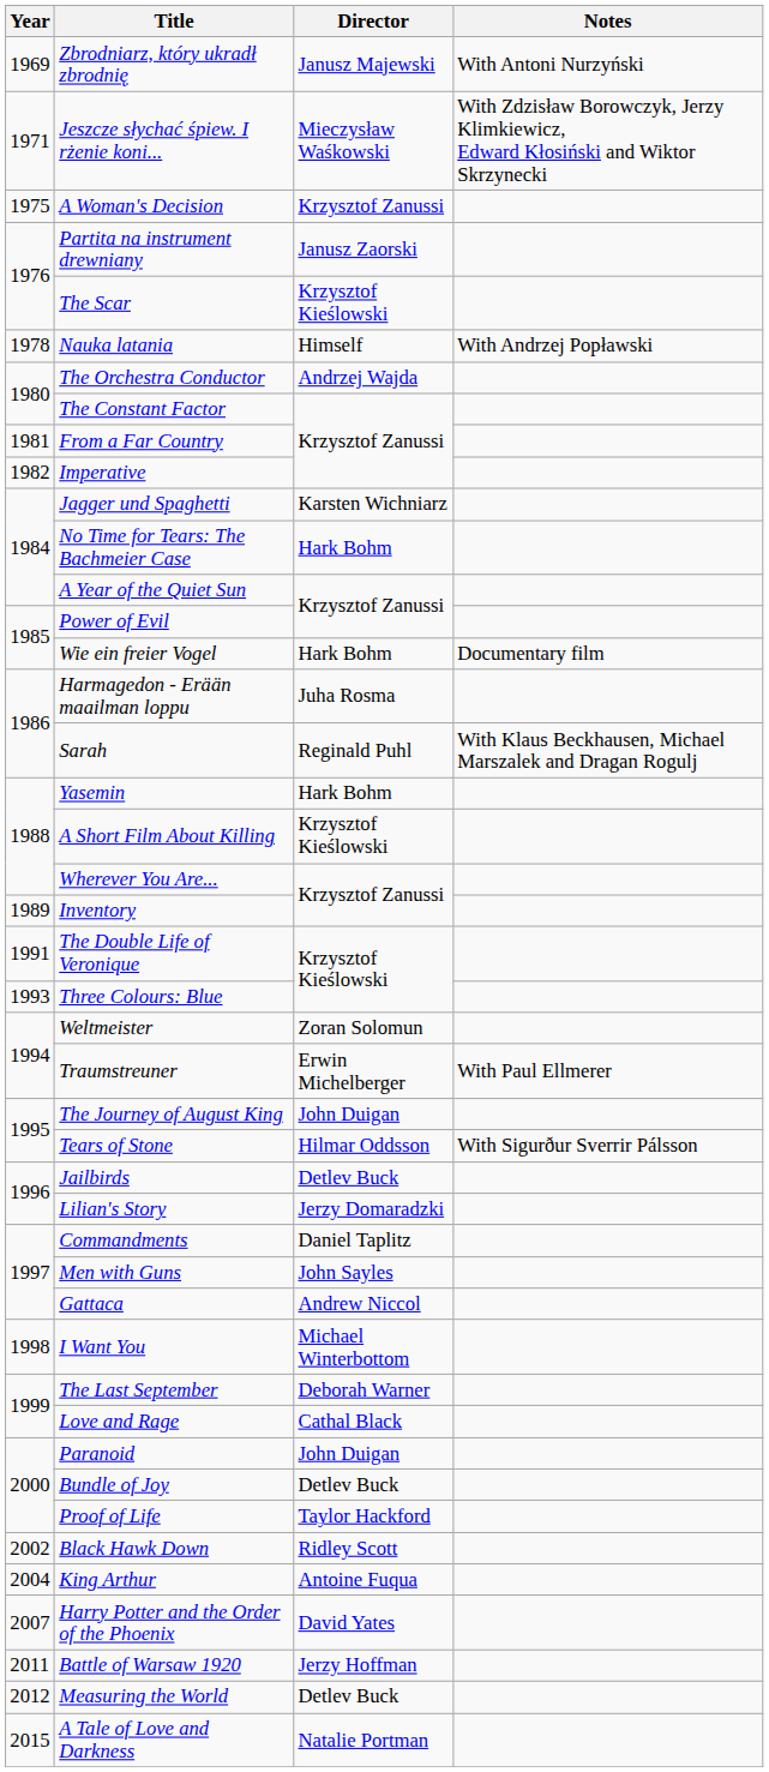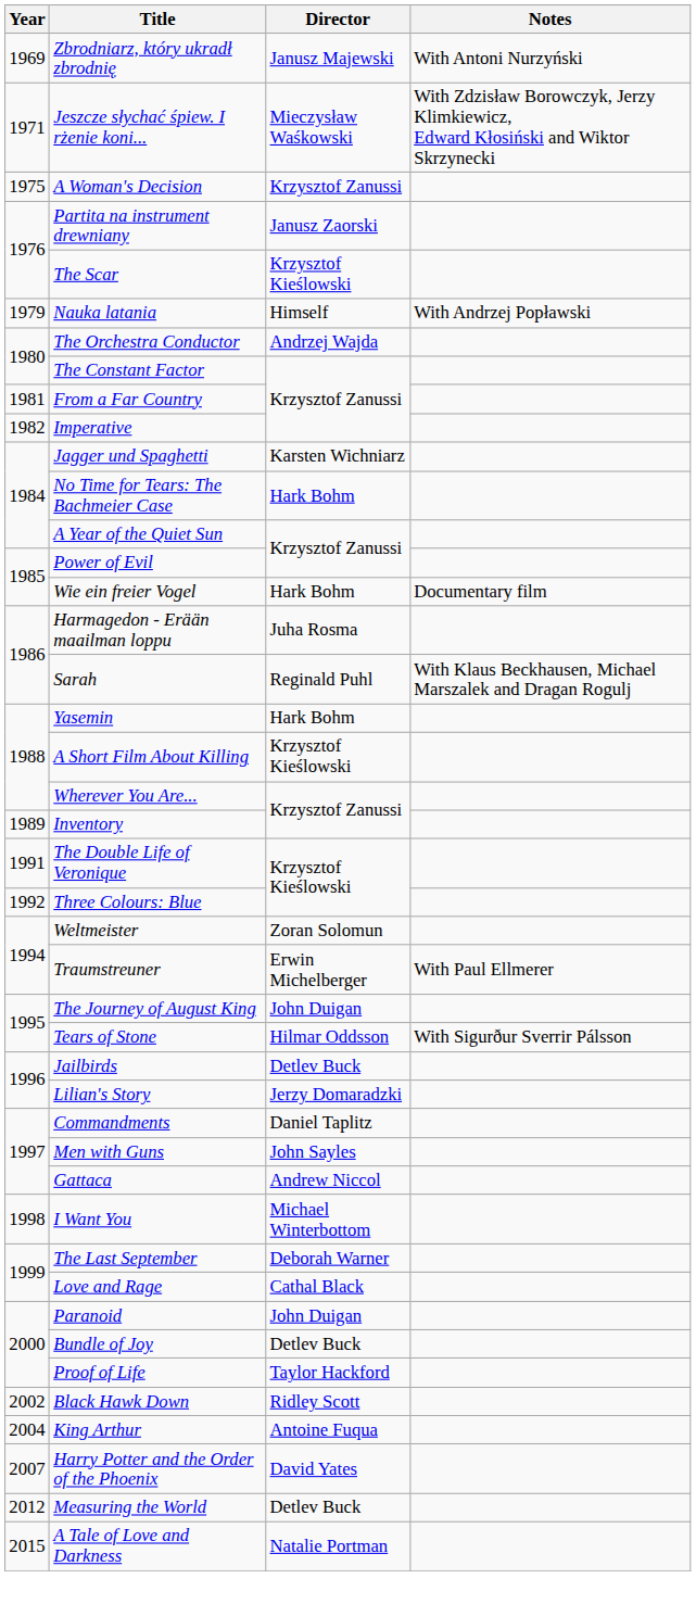 <table class="wikitable">
 <tr>
 <th>Year</th>
 <th>Title</th>
 <th>Director</th>
 <th>Notes</th>
 </tr>
 <tr>
 <td>1969</td>
 <td><em><a href='#'>Zbrodniarz, który ukradł zbrodnię</a></em></td>
 <td><a href='#'>Janusz Majewski</a></td>
 <td>With Antoni Nurzyński</td>
 </tr>
 <tr>
 <td>1971</td>
 <td><em><a href='#'>Jeszcze słychać śpiew. I rżenie koni...</a></em></td>
 <td><a href='#'>Mieczysław Waśkowski</a></td>
 <td>With Zdzisław Borowczyk, Jerzy Klimkiewicz,<br><a href='#'>Edward Kłosiński</a> and Wiktor Skrzynecki</td>
 </tr>
 <tr>
 <td>1975</td>
 <td><em><a href='#'>A Woman's Decision</a></em></td>
 <td><a href='#'>Krzysztof Zanussi</a></td>
 <td></td>
 </tr>
 <tr>
 <td rowspan=2>1976</td>
 <td><em><a href='#'>Partita na instrument drewniany</a></em></td>
 <td><a href='#'>Janusz Zaorski</a></td>
 <td></td>
 </tr>
 <tr>
 <td><em><a href='#'>The Scar</a></em></td>
 <td><a href='#'>Krzysztof Kieślowski</a></td>
 <td></td>
 </tr>
 <tr>
-<td>1978</td>
+<td>1979</td>
 <td><em><a href='#'>Nauka latania</a></em></td>
 <td>Himself</td>
 <td>With Andrzej Popławski</td>
 </tr>
 <tr>
 <td rowspan=2>1980</td>
 <td><em><a href='#'>The Orchestra Conductor</a></em></td>
 <td><a href='#'>Andrzej Wajda</a></td>
 <td></td>
 </tr>
 <tr>
 <td><em><a href='#'>The Constant Factor</a></em></td>
 <td rowspan=3>Krzysztof Zanussi</td>
 <td></td>
 </tr>
 <tr>
 <td>1981</td>
 <td><em><a href='#'>From a Far Country</a></em></td>
 <td></td>
 </tr>
 <tr>
 <td>1982</td>
 <td><em><a href='#'>Imperative</a></em></td>
 <td></td>
 </tr>
 <tr>
 <td rowspan=3>1984</td>
 <td><em><a href='#'>Jagger und Spaghetti</a></em></td>
 <td>Karsten Wichniarz</td>
 <td></td>
 </tr>
 <tr>
 <td><em><a href='#'>No Time for Tears: The Bachmeier Case</a></em></td>
 <td><a href='#'>Hark Bohm</a></td>
 <td></td>
 </tr>
 <tr>
 <td><em><a href='#'>A Year of the Quiet Sun</a></em></td>
 <td rowspan=2>Krzysztof Zanussi</td>
 <td></td>
 </tr>
 <tr>
 <td rowspan=2>1985</td>
 <td><em><a href='#'>Power of Evil</a></em></td>
 <td></td>
 </tr>
 <tr>
 <td><em>Wie ein freier Vogel</em></td>
 <td>Hark Bohm</td>
 <td>Documentary film</td>
 </tr>
 <tr>
 <td rowspan=2>1986</td>
 <td><em>Harmagedon - Erään maailman loppu</em></td>
 <td>Juha Rosma</td>
 <td></td>
 </tr>
 <tr>
 <td><em>Sarah</em></td>
 <td>Reginald Puhl</td>
 <td>With Klaus Beckhausen, Michael Marszalek and Dragan Rogulj</td>
 </tr>
 <tr>
 <td rowspan=3>1988</td>
 <td><em><a href='#'>Yasemin</a></em></td>
 <td>Hark Bohm</td>
 <td></td>
 </tr>
 <tr>
 <td><em><a href='#'>A Short Film About Killing</a></em></td>
 <td>Krzysztof Kieślowski</td>
 <td></td>
 </tr>
 <tr>
 <td><em><a href='#'>Wherever You Are...</a></em></td>
 <td rowspan=2>Krzysztof Zanussi</td>
 <td></td>
 </tr>
 <tr>
 <td>1989</td>
 <td><em><a href='#'>Inventory</a></em></td>
 <td></td>
 </tr>
 <tr>
 <td>1991</td>
 <td><em><a href='#'>The Double Life of Veronique</a></em></td>
 <td rowspan=2>Krzysztof Kieślowski</td>
 <td></td>
 </tr>
 <tr>
-<td>1993</td>
+<td>1992</td>
 <td><em><a href='#'>Three Colours: Blue</a></em></td>
 <td></td>
 </tr>
 <tr>
 <td rowspan=2>1994</td>
 <td><em>Weltmeister</em></td>
 <td>Zoran Solomun</td>
 <td></td>
 </tr>
 <tr>
 <td><em>Traumstreuner</em></td>
 <td>Erwin Michelberger</td>
 <td>With Paul Ellmerer</td>
 </tr>
 <tr>
 <td rowspan=2>1995</td>
 <td><em><a href='#'>The Journey of August King</a></em></td>
 <td><a href='#'>John Duigan</a></td>
 <td></td>
 </tr>
 <tr>
 <td><em><a href='#'>Tears of Stone</a></em></td>
 <td><a href='#'>Hilmar Oddsson</a></td>
 <td>With Sigurður Sverrir Pálsson</td>
 </tr>
 <tr>
 <td rowspan=2>1996</td>
 <td><em><a href='#'>Jailbirds</a></em></td>
 <td><a href='#'>Detlev Buck</a></td>
 <td></td>
 </tr>
 <tr>
 <td><em><a href='#'>Lilian's Story</a></em></td>
 <td><a href='#'>Jerzy Domaradzki</a></td>
 <td></td>
 </tr>
 <tr>
 <td rowspan=3>1997</td>
 <td><em><a href='#'>Commandments</a></em></td>
 <td>Daniel Taplitz</td>
 <td></td>
 </tr>
 <tr>
 <td><em><a href='#'>Men with Guns</a></em></td>
 <td><a href='#'>John Sayles</a></td>
 <td></td>
 </tr>
 <tr>
 <td><em><a href='#'>Gattaca</a></em></td>
 <td><a href='#'>Andrew Niccol</a></td>
 <td></td>
 </tr>
 <tr>
 <td>1998</td>
 <td><em><a href='#'>I Want You</a></em></td>
 <td><a href='#'>Michael Winterbottom</a></td>
 <td></td>
 </tr>
 <tr>
 <td rowspan=2>1999</td>
 <td><em><a href='#'>The Last September</a></em></td>
 <td><a href='#'>Deborah Warner</a></td>
 <td></td>
 </tr>
 <tr>
 <td><em><a href='#'>Love and Rage</a></em></td>
 <td><a href='#'>Cathal Black</a></td>
 <td></td>
 </tr>
 <tr>
 <td rowspan=3>2000</td>
 <td><em><a href='#'>Paranoid</a></em></td>
 <td><a href='#'>John Duigan</a></td>
 <td></td>
 </tr>
 <tr>
 <td><em><a href='#'>Bundle of Joy</a></em></td>
 <td>Detlev Buck</td>
 <td></td>
 </tr>
 <tr>
 <td><em><a href='#'>Proof of Life</a></em></td>
 <td><a href='#'>Taylor Hackford</a></td>
 <td></td>
 </tr>
 <tr>
 <td>2002</td>
 <td><em><a href='#'>Black Hawk Down</a></em></td>
 <td><a href='#'>Ridley Scott</a></td>
 <td></td>
 </tr>
 <tr>
 <td>2004</td>
 <td><em><a href='#'>King Arthur</a></em></td>
 <td><a href='#'>Antoine Fuqua</a></td>
 <td></td>
 </tr>
 <tr>
 <td>2007</td>
 <td><em><a href='#'>Harry Potter and the Order of the Phoenix</a></em></td>
 <td><a href='#'>David Yates</a></td>
 <td></td>
 </tr>
 <tr>
-<td>2011</td>
-<td><em><a href='#'>Battle of Warsaw 1920</a></em></td>
-<td><a href='#'>Jerzy Hoffman</a></td>
-<td></td>
-</tr>
-<tr>
 <td>2012</td>
 <td><em><a href='#'>Measuring the World</a></em></td>
 <td>Detlev Buck</td>
 <td></td>
 </tr>
 <tr>
 <td>2015</td>
 <td><em><a href='#'>A Tale of Love and Darkness</a></em></td>
 <td><a href='#'>Natalie Portman</a></td>
 <td></td>
 </tr>
 <tr>
 </tr>
 </table>
